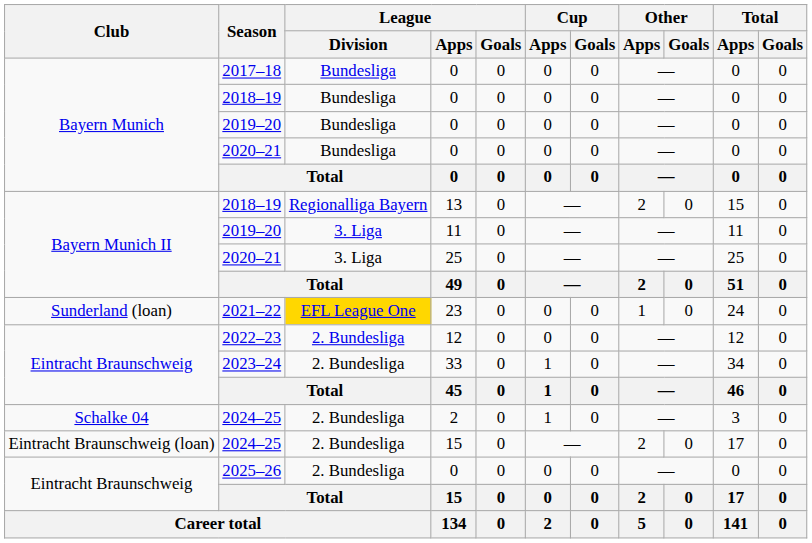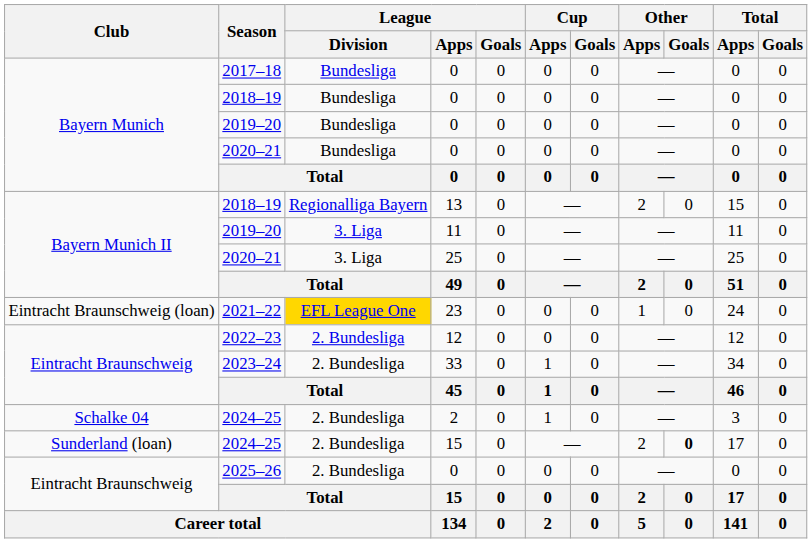 <table class="wikitable nowrap" style="text-align:center">
 <tr>
 <th rowspan="2">Club</th>
 <th rowspan="2">Season</th>
 <th colspan="3">League</th>
 <th colspan="2">Cup</th>
 <th colspan="2">Other</th>
 <th colspan="2">Total</th>
 </tr>
 <tr>
 <th>Division</th>
 <th>Apps</th>
 <th>Goals</th>
 <th>Apps</th>
 <th>Goals</th>
 <th>Apps</th>
 <th>Goals</th>
 <th>Apps</th>
 <th>Goals</th>
 </tr>
 <tr>
 <td rowspan="5"><a href='#'>Bayern Munich</a></td>
 <td><a href='#'>2017–18</a></td>
 <td><a href='#'>Bundesliga</a></td>
 <td>0</td>
 <td>0</td>
 <td>0</td>
 <td>0</td>
 <td colspan="2">—</td>
 <td>0</td>
 <td>0</td>
 </tr>
 <tr>
 <td><a href='#'>2018–19</a></td>
 <td>Bundesliga</td>
 <td>0</td>
 <td>0</td>
 <td>0</td>
 <td>0</td>
 <td colspan="2">—</td>
 <td>0</td>
 <td>0</td>
 </tr>
 <tr>
 <td><a href='#'>2019–20</a></td>
 <td>Bundesliga</td>
 <td>0</td>
 <td>0</td>
 <td>0</td>
 <td>0</td>
 <td colspan="2">—</td>
 <td>0</td>
 <td>0</td>
 </tr>
 <tr>
 <td><a href='#'>2020–21</a></td>
 <td>Bundesliga</td>
 <td>0</td>
 <td>0</td>
 <td>0</td>
 <td>0</td>
 <td colspan="2">—</td>
 <td>0</td>
 <td>0</td>
 </tr>
 <tr>
 <th colspan="2">Total</th>
 <th>0</th>
 <th>0</th>
 <th>0</th>
 <th>0</th>
 <th colspan="2">—</th>
 <th>0</th>
 <th>0</th>
 </tr>
 <tr>
 <td rowspan="4"><a href='#'>Bayern Munich II</a></td>
 <td><a href='#'>2018–19</a></td>
 <td><a href='#'>Regionalliga Bayern</a></td>
 <td>13</td>
 <td>0</td>
 <td colspan="2">—</td>
 <td>2</td>
 <td>0</td>
 <td>15</td>
 <td>0</td>
 </tr>
 <tr>
 <td><a href='#'>2019–20</a></td>
 <td><a href='#'>3. Liga</a></td>
 <td>11</td>
 <td>0</td>
 <td colspan="2">—</td>
 <td colspan="2">—</td>
 <td>11</td>
 <td>0</td>
 </tr>
 <tr>
 <td><a href='#'>2020–21</a></td>
 <td>3. Liga</td>
 <td>25</td>
 <td>0</td>
 <td colspan="2">—</td>
 <td colspan="2">—</td>
 <td>25</td>
 <td>0</td>
 </tr>
 <tr>
 <th colspan="2">Total</th>
 <th>49</th>
 <th>0</th>
 <th colspan="2">—</th>
 <th>2</th>
 <th>0</th>
 <th>51</th>
 <th>0</th>
 </tr>
 <tr>
-<td><a href='#'>Sunderland</a> (loan)</td>
+<td>Eintracht Braunschweig (loan)</td>
 <td><a href='#'>2021–22</a></td>
 <td style="background: gold;"><a href='#'>EFL League One</a></td>
 <td>23</td>
 <td>0</td>
 <td>0</td>
 <td>0</td>
 <td>1</td>
 <td>0</td>
 <td>24</td>
 <td>0</td>
 </tr>
 <tr>
 <td rowspan="3"><a href='#'>Eintracht Braunschweig</a></td>
 <td><a href='#'>2022–23</a></td>
 <td><a href='#'>2. Bundesliga</a></td>
 <td>12</td>
 <td>0</td>
 <td>0</td>
 <td>0</td>
 <td colspan="2">—</td>
 <td>12</td>
 <td>0</td>
 </tr>
 <tr>
 <td><a href='#'>2023–24</a></td>
 <td>2. Bundesliga</td>
 <td>33</td>
 <td>0</td>
 <td>1</td>
 <td>0</td>
 <td colspan="2">—</td>
 <td>34</td>
 <td>0</td>
 </tr>
 <tr>
 <th colspan="2">Total</th>
 <th>45</th>
 <th>0</th>
 <th>1</th>
 <th>0</th>
 <th colspan="2">—</th>
 <th>46</th>
 <th>0</th>
 </tr>
 <tr>
 <td><a href='#'>Schalke 04</a></td>
 <td><a href='#'>2024–25</a></td>
 <td>2. Bundesliga</td>
 <td>2</td>
 <td>0</td>
 <td>1</td>
 <td>0</td>
 <td colspan="2">—</td>
 <td>3</td>
 <td>0</td>
 </tr>
 <tr>
-<td>Eintracht Braunschweig (loan)</td>
+<td><a href='#'>Sunderland</a> (loan)</td>
 <td><a href='#'>2024–25</a></td>
 <td>2. Bundesliga</td>
 <td>15</td>
 <td>0</td>
 <td colspan="2">—</td>
 <td>2</td>
-<td>0</td>
+<td><strong>0</strong></td>
 <td>17</td>
 <td>0</td>
 </tr>
 <tr>
 <td rowspan="2">Eintracht Braunschweig</td>
 <td><a href='#'>2025–26</a></td>
 <td>2. Bundesliga</td>
 <td>0</td>
 <td>0</td>
 <td>0</td>
 <td>0</td>
 <td colspan="2">—</td>
 <td>0</td>
 <td>0</td>
 </tr>
 <tr>
 <th colspan="2">Total</th>
 <th>15</th>
 <th>0</th>
 <th>0</th>
 <th>0</th>
 <th>2</th>
 <th>0</th>
 <th>17</th>
 <th>0</th>
 </tr>
 <tr>
 <th colspan="3">Career total</th>
 <th>134</th>
 <th>0</th>
 <th>2</th>
 <th>0</th>
 <th>5</th>
 <th>0</th>
 <th>141</th>
 <th>0</th>
 </tr>
 </table>
